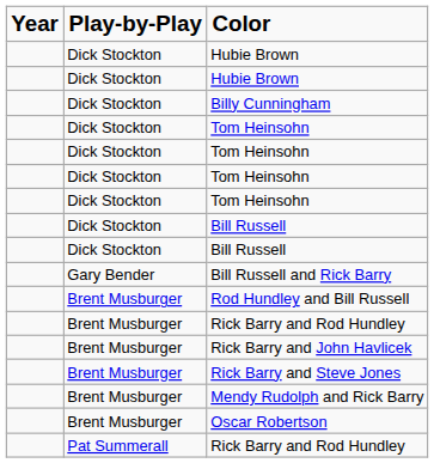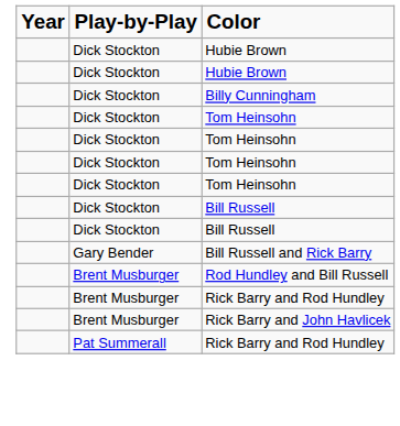 <table class="wikitable" style="float:right;">
 <tr>
 <td><strong>Year</strong></td>
 <td><strong>Play-by-Play</strong></td>
 <td><strong>Color</strong></td>
 </tr>
 <tr style="text-align:left; font-weight:normal; font-size:11px; background:#f9f9f9;">
 <td style="line-height:110%"></td>
 <td style="line-height:110%">Dick Stockton</td>
 <td style="line-height:110%">Hubie Brown</td>
 </tr>
 <tr style="text-align:left; font-weight:normal; font-size:11px; background:#f9f9f9;">
 <td style="line-height:110%"></td>
 <td style="line-height:110%">Dick Stockton</td>
 <td style="line-height:110%"><a href='#'>Hubie Brown</a></td>
 </tr>
 <tr style="text-align:left; font-weight:normal; font-size:11px; background:#f9f9f9;">
 <td style="line-height:110%"></td>
 <td style="line-height:110%">Dick Stockton</td>
 <td style="line-height:110%"><a href='#'>Billy Cunningham</a></td>
 </tr>
 <tr style="text-align:left; font-weight:normal; font-size:11px; background:#f9f9f9;">
 <td style="line-height:110%"></td>
 <td style="line-height:110%">Dick Stockton</td>
 <td style="line-height:110%"><a href='#'>Tom Heinsohn</a></td>
 </tr>
 <tr style="text-align:left; font-weight:normal; font-size:11px; background:#f9f9f9;">
 <td style="line-height:110%"></td>
 <td style="line-height:110%">Dick Stockton</td>
 <td style="line-height:110%">Tom Heinsohn</td>
 </tr>
 <tr style="text-align:left; font-weight:normal; font-size:11px; background:#f9f9f9;">
 <td style="line-height:110%"></td>
 <td style="line-height:110%">Dick Stockton</td>
 <td style="line-height:110%">Tom Heinsohn</td>
 </tr>
 <tr style="text-align:left; font-weight:normal; font-size:11px; background:#f9f9f9;">
 <td style="line-height:110%"></td>
 <td style="line-height:110%">Dick Stockton</td>
 <td style="line-height:110%">Tom Heinsohn</td>
 </tr>
 <tr>
 <td style="background:#F9F9F9;font-size:11px;font-weight:normal;text-align:left;line-height:110%"></td>
 <td style="background:#F9F9F9;font-size:11px;font-weight:normal;text-align:left;line-height:110%">Dick Stockton</td>
 <td style="background:#F9F9F9;font-size:11px;font-weight:normal;text-align:left;line-height:110%"><a href='#'>Bill Russell</a></td>
 </tr>
 <tr>
 <td style="background:#F9F9F9;font-size:11px;font-weight:normal;text-align:left;line-height:110%"></td>
 <td style="background:#F9F9F9;font-size:11px;font-weight:normal;text-align:left;line-height:110%">Dick Stockton</td>
 <td style="background:#F9F9F9;font-size:11px;font-weight:normal;text-align:left;line-height:110%">Bill Russell</td>
 </tr>
 <tr>
 <td style="background:#F9F9F9;font-size:11px;font-weight:normal;text-align:left;line-height:110%"></td>
 <td style="background:#F9F9F9;font-size:11px;font-weight:normal;text-align:left;line-height:110%">Gary Bender</td>
 <td style="background:#F9F9F9;font-size:11px;font-weight:normal;text-align:left;line-height:110%">Bill Russell and <a href='#'>Rick Barry</a></td>
 </tr>
 <tr>
 <td style="background:#F9F9F9;font-size:11px;font-weight:normal;text-align:left;line-height:110%"></td>
 <td style="background:#F9F9F9;font-size:11px;font-weight:normal;text-align:left;line-height:110%"><a href='#'>Brent Musburger</a></td>
 <td style="background:#F9F9F9;font-size:11px;font-weight:normal;text-align:left;line-height:110%"><a href='#'>Rod Hundley</a> and Bill Russell</td>
 </tr>
 <tr style="text-align:left; font-weight:normal; font-size:11px; background:#f9f9f9;">
 <td style="line-height:110%"></td>
 <td style="line-height:110%">Brent Musburger</td>
 <td style="line-height:110%">Rick Barry and Rod Hundley</td>
 </tr>
 <tr style="text-align:left; font-weight:normal; font-size:11px; background:#f9f9f9;">
 <td style="line-height:110%"></td>
 <td style="line-height:110%">Brent Musburger</td>
 <td style="line-height:110%">Rick Barry and <a href='#'>John Havlicek</a></td>
 </tr>
-<tr>
-<td style="background:#F9F9F9;font-size:11px;font-weight:normal;text-align:left;line-height:110%"></td>
-<td style="background:#F9F9F9;font-size:11px;font-weight:normal;text-align:left;line-height:110%"><a href='#'>Brent Musburger</a></td>
-<td style="background:#F9F9F9;font-size:11px;font-weight:normal;text-align:left;line-height:110%"><a href='#'>Rick Barry</a> and <a href='#'>Steve Jones</a></td>
-</tr>
-<tr style="text-align:left; font-weight:normal; font-size:11px; background:#f9f9f9;">
-<td style="line-height:110%"></td>
-<td style="line-height:110%">Brent Musburger</td>
-<td style="line-height:110%"><a href='#'>Mendy Rudolph</a> and Rick Barry</td>
-</tr>
-<tr style="text-align:left; font-weight:normal; font-size:11px; background:#f9f9f9;">
-<td style="line-height:110%"></td>
-<td style="line-height:110%">Brent Musburger</td>
-<td style="line-height:110%"><a href='#'>Oscar Robertson</a></td>
-</tr>
 <tr style="text-align:left; font-weight:normal; font-size:11px; background:#f9f9f9;">
 <td style="line-height:110%"></td>
 <td style="line-height:110%"><a href='#'>Pat Summerall</a></td>
 <td style="line-height:110%">Rick Barry and Rod Hundley</td>
 </tr>
 </table>
